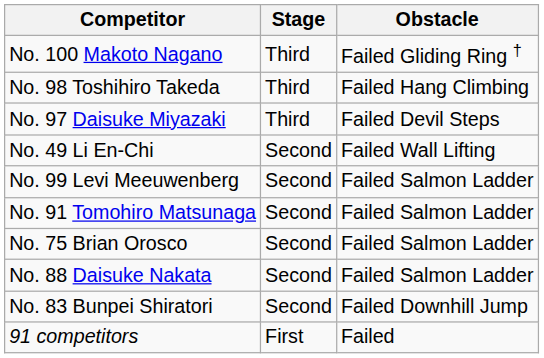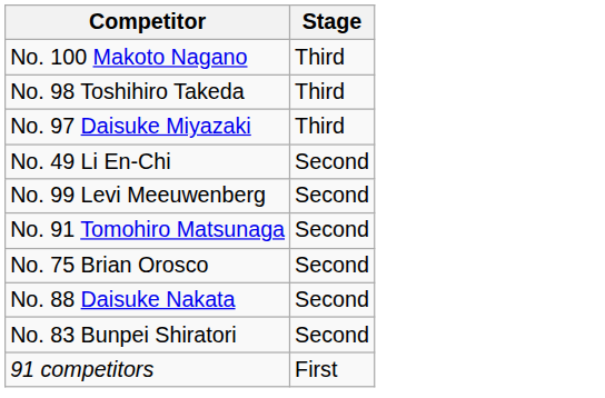 <table class="wikitable">
 <tr>
 <th>Competitor</th>
 <th>Stage</th>
-<th>Obstacle</th>
 </tr>
 <tr>
 <td>No. 100 <a href='#'>Makoto Nagano</a></td>
 <td>Third</td>
-<td>Failed Gliding Ring <sup>†</sup></td>
 </tr>
 <tr>
 <td>No. 98 Toshihiro Takeda</td>
 <td>Third</td>
-<td>Failed Hang Climbing</td>
 </tr>
 <tr>
 <td>No. 97 <a href='#'>Daisuke Miyazaki</a></td>
 <td>Third</td>
-<td>Failed Devil Steps</td>
 </tr>
 <tr>
 <td>No. 49 Li En-Chi</td>
 <td>Second</td>
-<td>Failed Wall Lifting</td>
 </tr>
 <tr>
 <td>No. 99 Levi Meeuwenberg</td>
 <td>Second</td>
-<td>Failed Salmon Ladder</td>
 </tr>
 <tr>
 <td>No. 91 <a href='#'>Tomohiro Matsunaga</a></td>
 <td>Second</td>
-<td>Failed Salmon Ladder</td>
 </tr>
 <tr>
 <td>No. 75 Brian Orosco</td>
 <td>Second</td>
-<td>Failed Salmon Ladder</td>
 </tr>
 <tr>
 <td>No. 88 <a href='#'>Daisuke Nakata</a></td>
 <td>Second</td>
-<td>Failed Salmon Ladder</td>
 </tr>
 <tr>
 <td>No. 83 Bunpei Shiratori</td>
 <td>Second</td>
-<td>Failed Downhill Jump</td>
 </tr>
 <tr>
 <td><em>91 competitors</em></td>
 <td>First</td>
-<td>Failed</td>
 </tr>
 </table>
